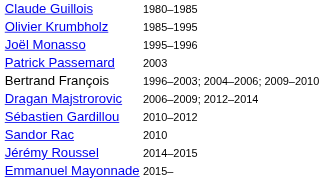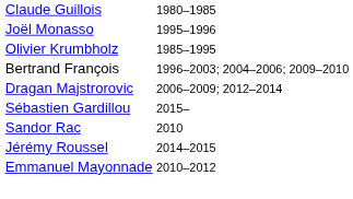 <table>
 <tr>
 <td></td>
 <td><a href='#'>Claude Guillois</a></td>
 <td><small>1980–1985</small></td>
 </tr>
 <tr>
 <td></td>
-<td><a href='#'>Olivier Krumbholz</a></td>
-<td><small>1985–1995</small></td>
-</tr>
-<tr>
-<td></td>
 <td><a href='#'>Joël Monasso</a></td>
 <td><small>1995–1996</small></td>
 </tr>
 <tr>
 <td></td>
-<td><a href='#'>Patrick Passemard</a></td>
-<td><small>2003</small></td>
+<td><a href='#'>Olivier Krumbholz</a></td>
+<td><small>1985–1995</small></td>
 </tr>
 <tr>
 <td></td>
 <td>Bertrand François</td>
 <td><small>1996–2003; 2004–2006; 2009–2010</small></td>
 </tr>
 <tr>
 <td></td>
 <td><a href='#'>Dragan Majstrorovic</a></td>
 <td><small>2006–2009; 2012–2014</small></td>
 </tr>
 <tr>
 <td></td>
 <td><a href='#'>Sébastien Gardillou</a></td>
-<td><small>2010–2012</small></td>
+<td><small>2015–</small></td>
 </tr>
 <tr>
 <td></td>
 <td><a href='#'>Sandor Rac</a></td>
 <td><small>2010</small></td>
 </tr>
 <tr>
 <td></td>
 <td><a href='#'>Jérémy Roussel</a></td>
 <td><small>2014–2015</small></td>
 </tr>
 <tr>
 <td></td>
 <td><a href='#'>Emmanuel Mayonnade</a></td>
-<td><small>2015–</small></td>
+<td><small>2010–2012</small></td>
 </tr>
 </table>
